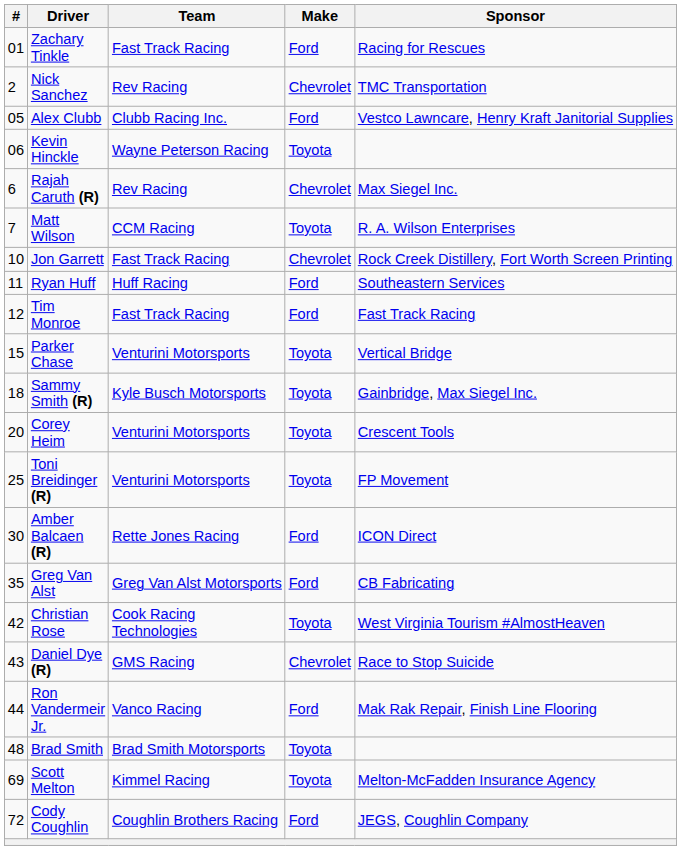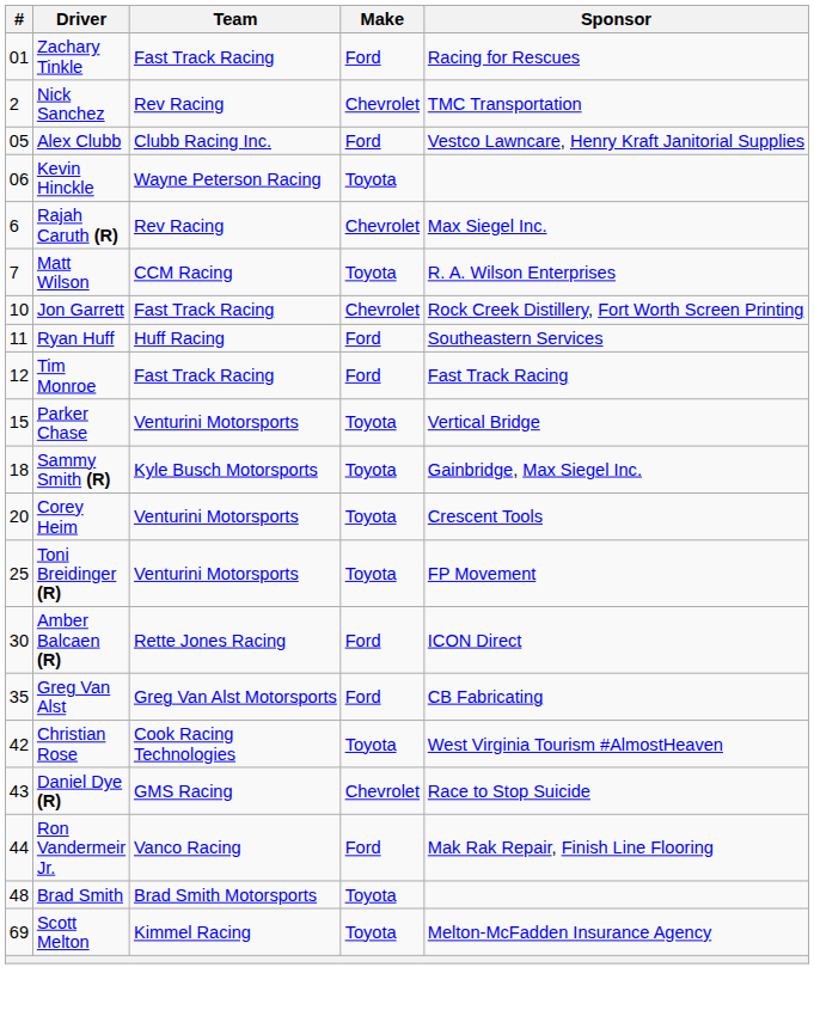 <table class="wikitable" style="font-size:95%">
 <tr>
 <th>#</th>
 <th>Driver</th>
 <th>Team</th>
 <th>Make</th>
 <th>Sponsor</th>
 </tr>
 <tr>
 <td>01</td>
 <td><a href='#'>Zachary Tinkle</a></td>
 <td><a href='#'>Fast Track Racing</a></td>
 <td><a href='#'>Ford</a></td>
 <td><a href='#'>Racing for Rescues</a></td>
 </tr>
 <tr>
 <td>2</td>
 <td><a href='#'>Nick Sanchez</a></td>
 <td><a href='#'>Rev Racing</a></td>
 <td><a href='#'>Chevrolet</a></td>
 <td><a href='#'>TMC Transportation</a></td>
 </tr>
 <tr>
 <td>05</td>
 <td><a href='#'>Alex Clubb</a></td>
 <td><a href='#'>Clubb Racing Inc.</a></td>
 <td><a href='#'>Ford</a></td>
 <td nowrap=""><a href='#'>Vestco Lawncare</a>, <a href='#'>Henry Kraft Janitorial Supplies</a></td>
 </tr>
 <tr>
 <td>06</td>
 <td><a href='#'>Kevin Hinckle</a></td>
 <td><a href='#'>Wayne Peterson Racing</a></td>
 <td><a href='#'>Toyota</a></td>
 <td></td>
 </tr>
 <tr>
 <td>6</td>
 <td><a href='#'>Rajah Caruth</a> <strong>(R)</strong></td>
 <td><a href='#'>Rev Racing</a></td>
 <td><a href='#'>Chevrolet</a></td>
 <td><a href='#'>Max Siegel Inc.</a></td>
 </tr>
 <tr>
 <td>7</td>
 <td><a href='#'>Matt Wilson</a></td>
 <td><a href='#'>CCM Racing</a></td>
 <td><a href='#'>Toyota</a></td>
 <td><a href='#'>R. A. Wilson Enterprises</a></td>
 </tr>
 <tr>
 <td>10</td>
 <td><a href='#'>Jon Garrett</a></td>
 <td><a href='#'>Fast Track Racing</a></td>
 <td><a href='#'>Chevrolet</a></td>
 <td><a href='#'>Rock Creek Distillery</a>, <a href='#'>Fort Worth Screen Printing</a></td>
 </tr>
 <tr>
 <td>11</td>
 <td><a href='#'>Ryan Huff</a></td>
 <td><a href='#'>Huff Racing</a></td>
 <td><a href='#'>Ford</a></td>
 <td><a href='#'>Southeastern Services</a></td>
 </tr>
 <tr>
 <td>12</td>
 <td><a href='#'>Tim Monroe</a></td>
 <td><a href='#'>Fast Track Racing</a></td>
 <td><a href='#'>Ford</a></td>
 <td><a href='#'>Fast Track Racing</a></td>
 </tr>
 <tr>
 <td>15</td>
 <td><a href='#'>Parker Chase</a></td>
 <td><a href='#'>Venturini Motorsports</a></td>
 <td><a href='#'>Toyota</a></td>
 <td><a href='#'>Vertical Bridge</a></td>
 </tr>
 <tr>
 <td>18</td>
 <td><a href='#'>Sammy Smith</a> <strong>(R)</strong></td>
 <td><a href='#'>Kyle Busch Motorsports</a></td>
 <td><a href='#'>Toyota</a></td>
 <td><a href='#'>Gainbridge</a>, <a href='#'>Max Siegel Inc.</a></td>
 </tr>
 <tr>
 <td>20</td>
 <td><a href='#'>Corey Heim</a></td>
 <td nowrap=""><a href='#'>Venturini Motorsports</a></td>
 <td><a href='#'>Toyota</a></td>
 <td><a href='#'>Crescent Tools</a></td>
 </tr>
 <tr>
 <td>25</td>
 <td><a href='#'>Toni Breidinger</a> <strong>(R)</strong></td>
 <td nowrap=""><a href='#'>Venturini Motorsports</a></td>
 <td><a href='#'>Toyota</a></td>
 <td><a href='#'>FP Movement</a></td>
 </tr>
 <tr>
 <td>30</td>
 <td><a href='#'>Amber Balcaen</a> <strong>(R)</strong></td>
 <td><a href='#'>Rette Jones Racing</a></td>
 <td><a href='#'>Ford</a></td>
 <td><a href='#'>ICON Direct</a></td>
 </tr>
 <tr>
 <td>35</td>
 <td><a href='#'>Greg Van Alst</a></td>
 <td nowrap=""><a href='#'>Greg Van Alst Motorsports</a></td>
 <td><a href='#'>Ford</a></td>
 <td><a href='#'>CB Fabricating</a></td>
 </tr>
 <tr>
 <td>42</td>
 <td><a href='#'>Christian Rose</a></td>
 <td><a href='#'>Cook Racing Technologies</a></td>
 <td><a href='#'>Toyota</a></td>
 <td><a href='#'>West Virginia Tourism #AlmostHeaven</a></td>
 </tr>
 <tr>
 <td>43</td>
 <td><a href='#'>Daniel Dye</a> <strong>(R)</strong></td>
 <td><a href='#'>GMS Racing</a></td>
 <td><a href='#'>Chevrolet</a></td>
 <td nowrap=""><a href='#'>Race to Stop Suicide</a></td>
 </tr>
 <tr>
 <td>44</td>
 <td><a href='#'>Ron Vandermeir Jr.</a></td>
 <td><a href='#'>Vanco Racing</a></td>
 <td><a href='#'>Ford</a></td>
 <td><a href='#'>Mak Rak Repair</a>, <a href='#'>Finish Line Flooring</a></td>
 </tr>
 <tr>
 <td>48</td>
 <td><a href='#'>Brad Smith</a></td>
 <td><a href='#'>Brad Smith Motorsports</a></td>
 <td><a href='#'>Toyota</a></td>
 <td></td>
 </tr>
 <tr>
 <td>69</td>
 <td><a href='#'>Scott Melton</a></td>
 <td><a href='#'>Kimmel Racing</a></td>
 <td><a href='#'>Toyota</a></td>
 <td><a href='#'>Melton-McFadden Insurance Agency</a></td>
 </tr>
 <tr>
-<td>72</td>
-<td><a href='#'>Cody Coughlin</a></td>
-<td><a href='#'>Coughlin Brothers Racing</a></td>
-<td><a href='#'>Ford</a></td>
-<td><a href='#'>JEGS</a>, <a href='#'>Coughlin Company</a></td>
-</tr>
-<tr>
 <th colspan="5"></th>
 </tr>
 </table>
